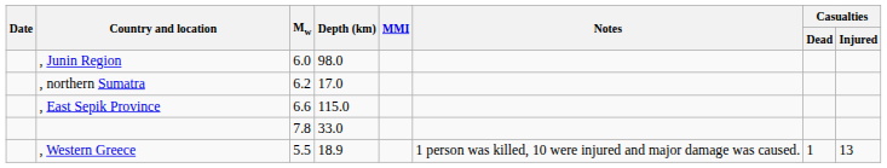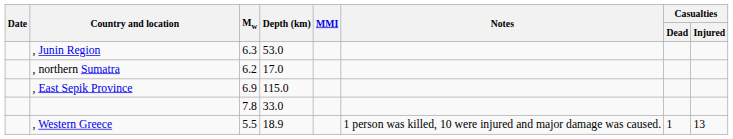 <table class="wikitable sortable sort-under" style="border:1px black; margin-left:1em;">
 <tr>
 <th rowspan="2"><small>Date</small></th>
 <th rowspan="2" style="width: 280px"><small>Country and location</small></th>
 <th rowspan="2"><small>M<sub>w</sub></small></th>
 <th rowspan="2"><small>Depth (km)</small></th>
 <th rowspan="2"><small><a href='#'>MMI</a></small></th>
 <th rowspan="2" class="unsortable"><small>Notes</small></th>
 <th colspan="2"><small>Casualties</small></th>
 </tr>
 <tr>
 <th><small>Dead</small></th>
 <th><small>Injured</small></th>
 </tr>
 <tr>
 <td></td>
 <td>, <a href='#'>Junin Region</a></td>
-<td>6.0</td>
-<td>98.0</td>
+<td>6.3</td>
+<td>53.0</td>
 <td></td>
 <td></td>
 <td></td>
 <td></td>
 </tr>
 <tr>
 <td></td>
 <td>, northern <a href='#'>Sumatra</a></td>
 <td>6.2</td>
 <td>17.0</td>
 <td></td>
 <td></td>
 <td></td>
 <td></td>
 </tr>
 <tr>
 <td></td>
 <td>, <a href='#'>East Sepik Province</a></td>
-<td>6.6</td>
+<td>6.9</td>
 <td>115.0</td>
 <td></td>
 <td></td>
 <td></td>
 <td></td>
 </tr>
 <tr>
 <td></td>
 <td></td>
 <td>7.8</td>
 <td>33.0</td>
 <td></td>
 <td></td>
 <td></td>
 <td></td>
 </tr>
 <tr>
 <td></td>
 <td>, <a href='#'>Western Greece</a></td>
 <td>5.5</td>
 <td>18.9</td>
 <td></td>
 <td>1 person was killed, 10 were injured and major damage was caused.</td>
 <td>1</td>
 <td>13</td>
 </tr>
 </table>
